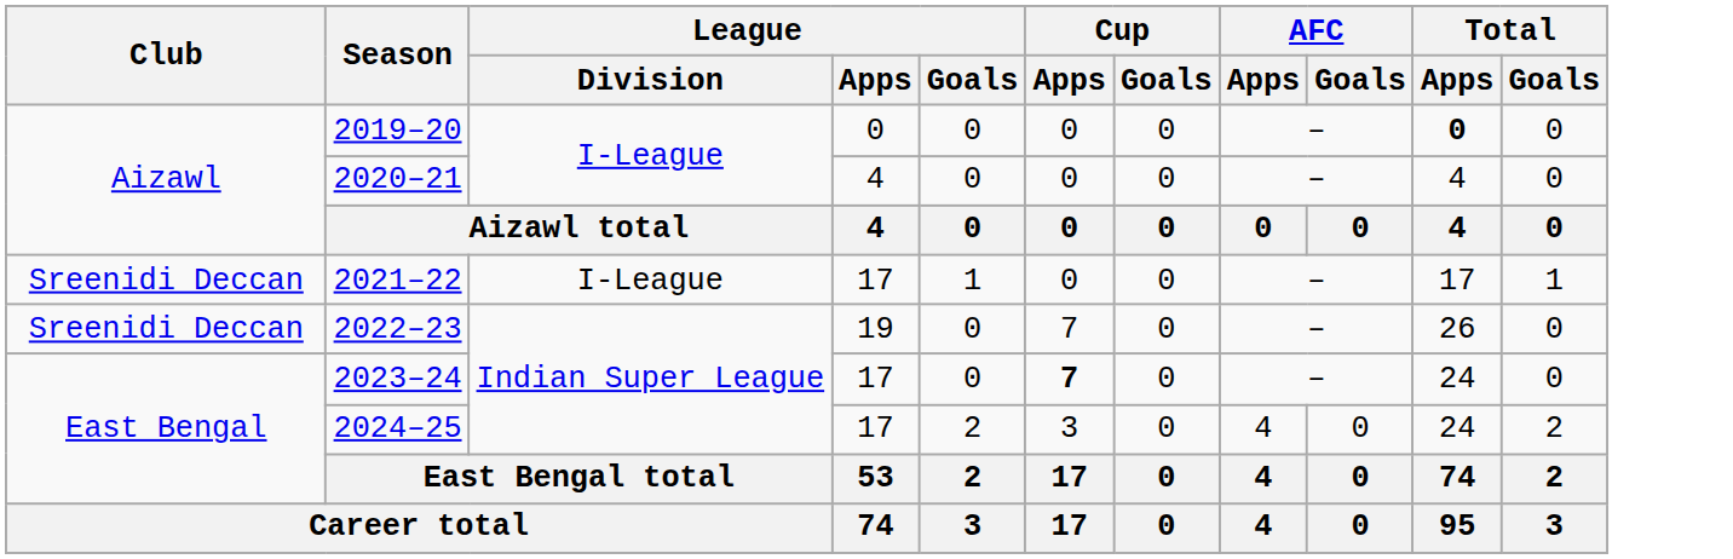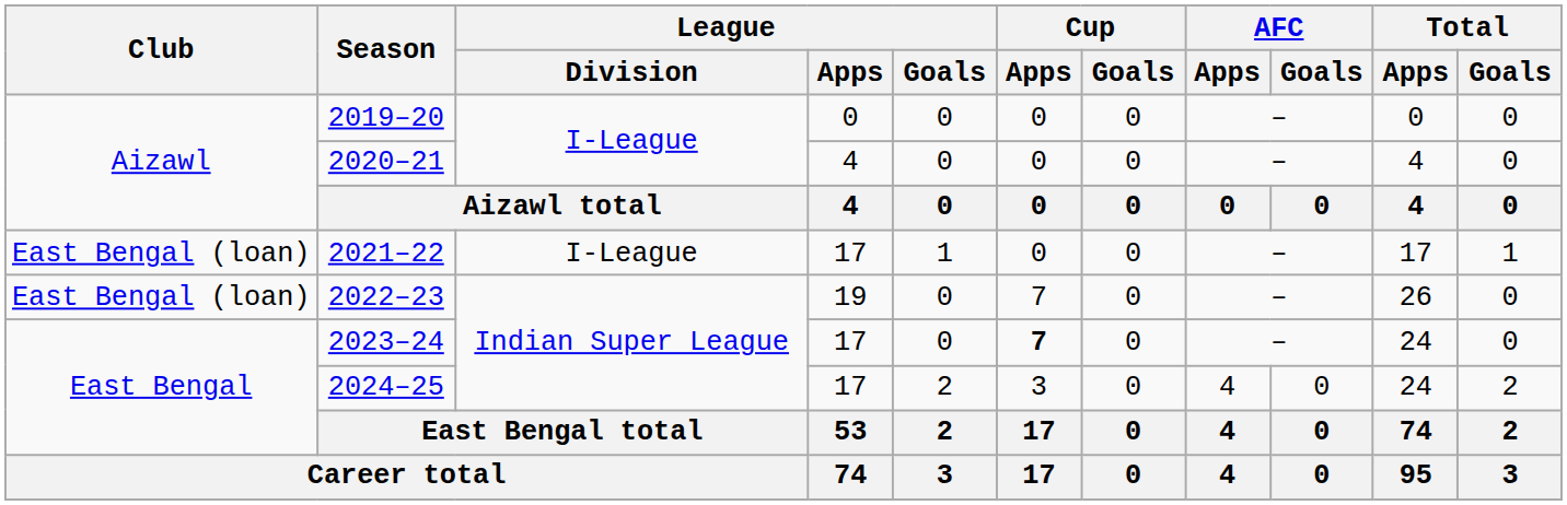 <table class="wikitable" style="text-align: center;">
 <tr>
 <th rowspan="2"; width=20%>Club</th>
 <th rowspan="2">Season</th>
 <th colspan="3">League</th>
 <th colspan="2">Cup</th>
 <th colspan="2"><a href='#'>AFC</a></th>
 <th colspan="2">Total</th>
 </tr>
 <tr>
 <th>Division</th>
 <th>Apps</th>
 <th>Goals</th>
 <th>Apps</th>
 <th>Goals</th>
 <th>Apps</th>
 <th>Goals</th>
 <th>Apps</th>
 <th>Goals</th>
 </tr>
 <tr>
 <td rowspan="3"><a href='#'>Aizawl</a></td>
 <td><a href='#'>2019–20</a></td>
 <td rowspan="2"><a href='#'>I-League</a></td>
 <td>0</td>
 <td>0</td>
 <td>0</td>
 <td>0</td>
 <td colspan="2">–</td>
-<td><strong>0</strong></td>
+<td>0</td>
 <td>0</td>
 </tr>
 <tr>
 <td><a href='#'>2020–21</a></td>
 <td>4</td>
 <td>0</td>
 <td>0</td>
 <td>0</td>
 <td colspan="2">–</td>
 <td>4</td>
 <td>0</td>
 </tr>
 <tr>
 <th colspan="2">Aizawl total</th>
 <th>4</th>
 <th>0</th>
 <th>0</th>
 <th>0</th>
 <th>0</th>
 <th>0</th>
 <th>4</th>
 <th>0</th>
 </tr>
 <tr>
-<td rowspan="1"><a href='#'>Sreenidi Deccan</a></td>
+<td rowspan="1"><a href='#'>East Bengal</a> (loan)</td>
 <td><a href='#'>2021–22</a></td>
 <td rowspan="1">I-League</td>
 <td>17</td>
 <td>1</td>
 <td>0</td>
 <td>0</td>
 <td colspan="2">–</td>
 <td>17</td>
 <td>1</td>
 </tr>
 <tr>
-<td rowspan="1"><a href='#'>Sreenidi Deccan</a></td>
+<td rowspan="1"><a href='#'>East Bengal</a> (loan)</td>
 <td><a href='#'>2022–23</a></td>
 <td rowspan="3"><a href='#'>Indian Super League</a></td>
 <td>19</td>
 <td>0</td>
 <td>7</td>
 <td>0</td>
 <td colspan="2">–</td>
 <td>26</td>
 <td>0</td>
 </tr>
 <tr>
 <td rowspan="3"><a href='#'>East Bengal</a></td>
 <td><a href='#'>2023–24</a></td>
 <td>17</td>
 <td>0</td>
 <td><strong>7</strong></td>
 <td>0</td>
 <td colspan="2">–</td>
 <td>24</td>
 <td>0</td>
 </tr>
 <tr>
 <td><a href='#'>2024–25</a></td>
 <td>17</td>
 <td>2</td>
 <td>3</td>
 <td>0</td>
 <td>4</td>
 <td>0</td>
 <td>24</td>
 <td>2</td>
 </tr>
 <tr>
 <th colspan="2">East Bengal total</th>
 <th>53</th>
 <th>2</th>
 <th>17</th>
 <th>0</th>
 <th>4</th>
 <th>0</th>
 <th>74</th>
 <th>2</th>
 </tr>
 <tr>
 <th colspan="3">Career total</th>
 <th>74</th>
 <th>3</th>
 <th>17</th>
 <th>0</th>
 <th>4</th>
 <th>0</th>
 <th>95</th>
 <th>3</th>
 </tr>
 </table>
